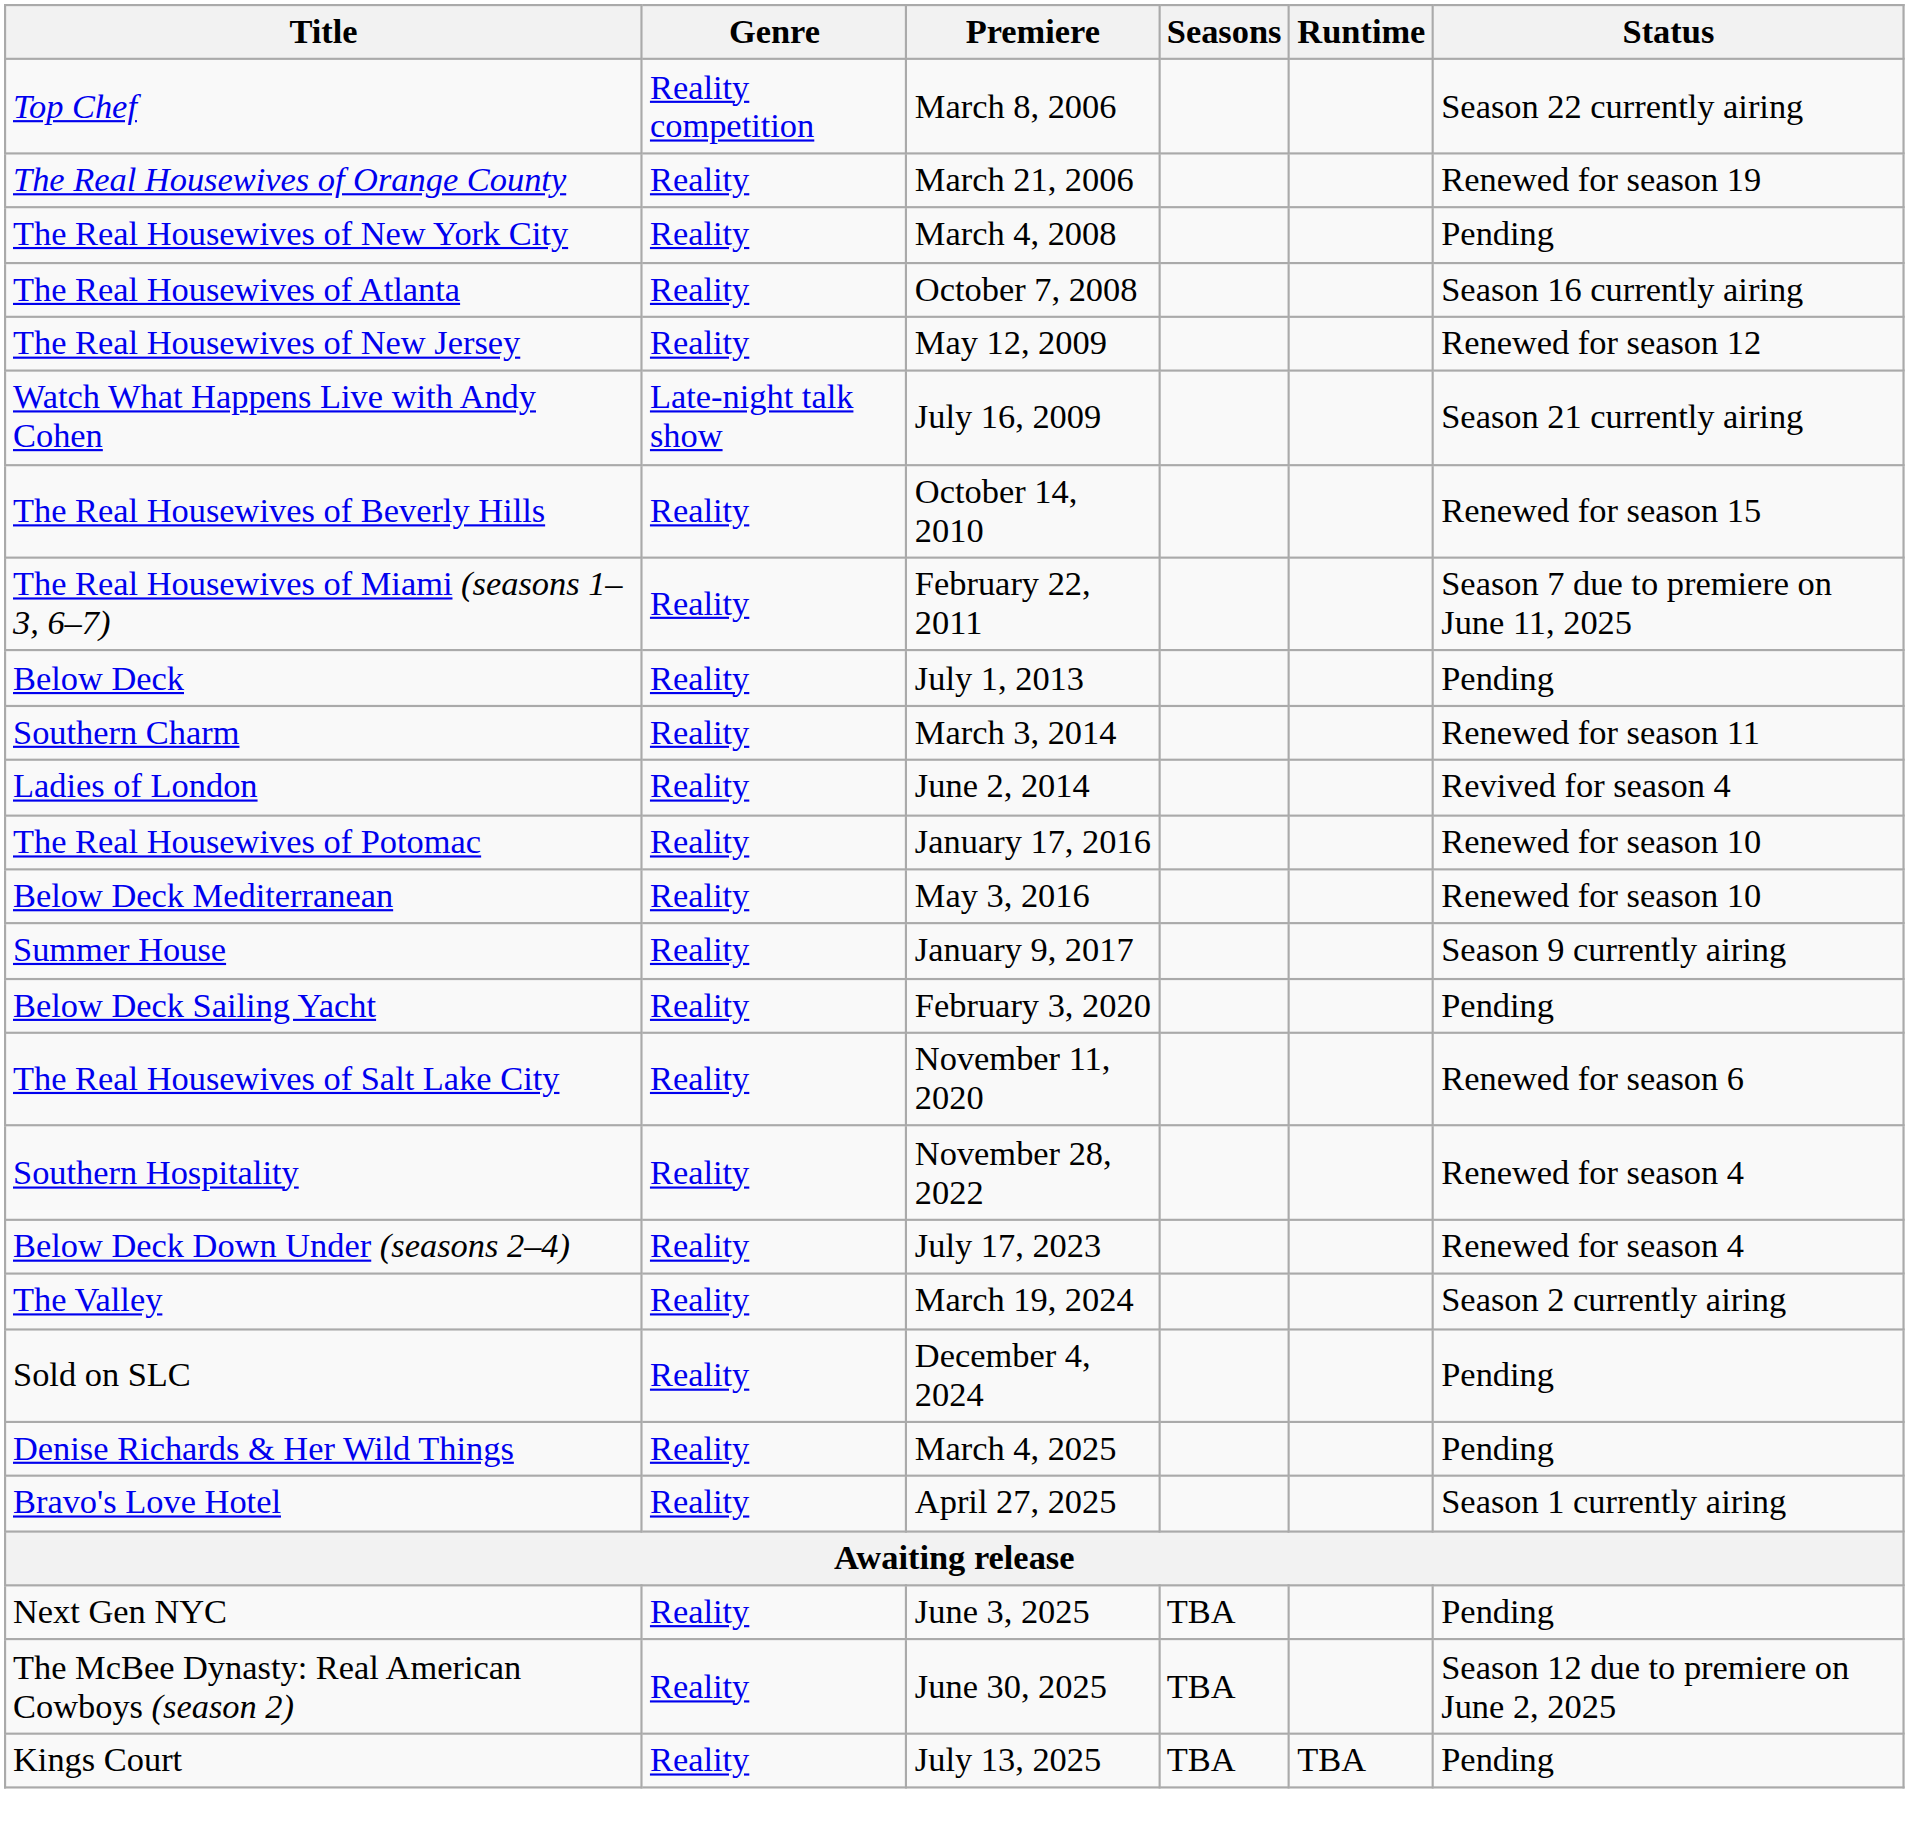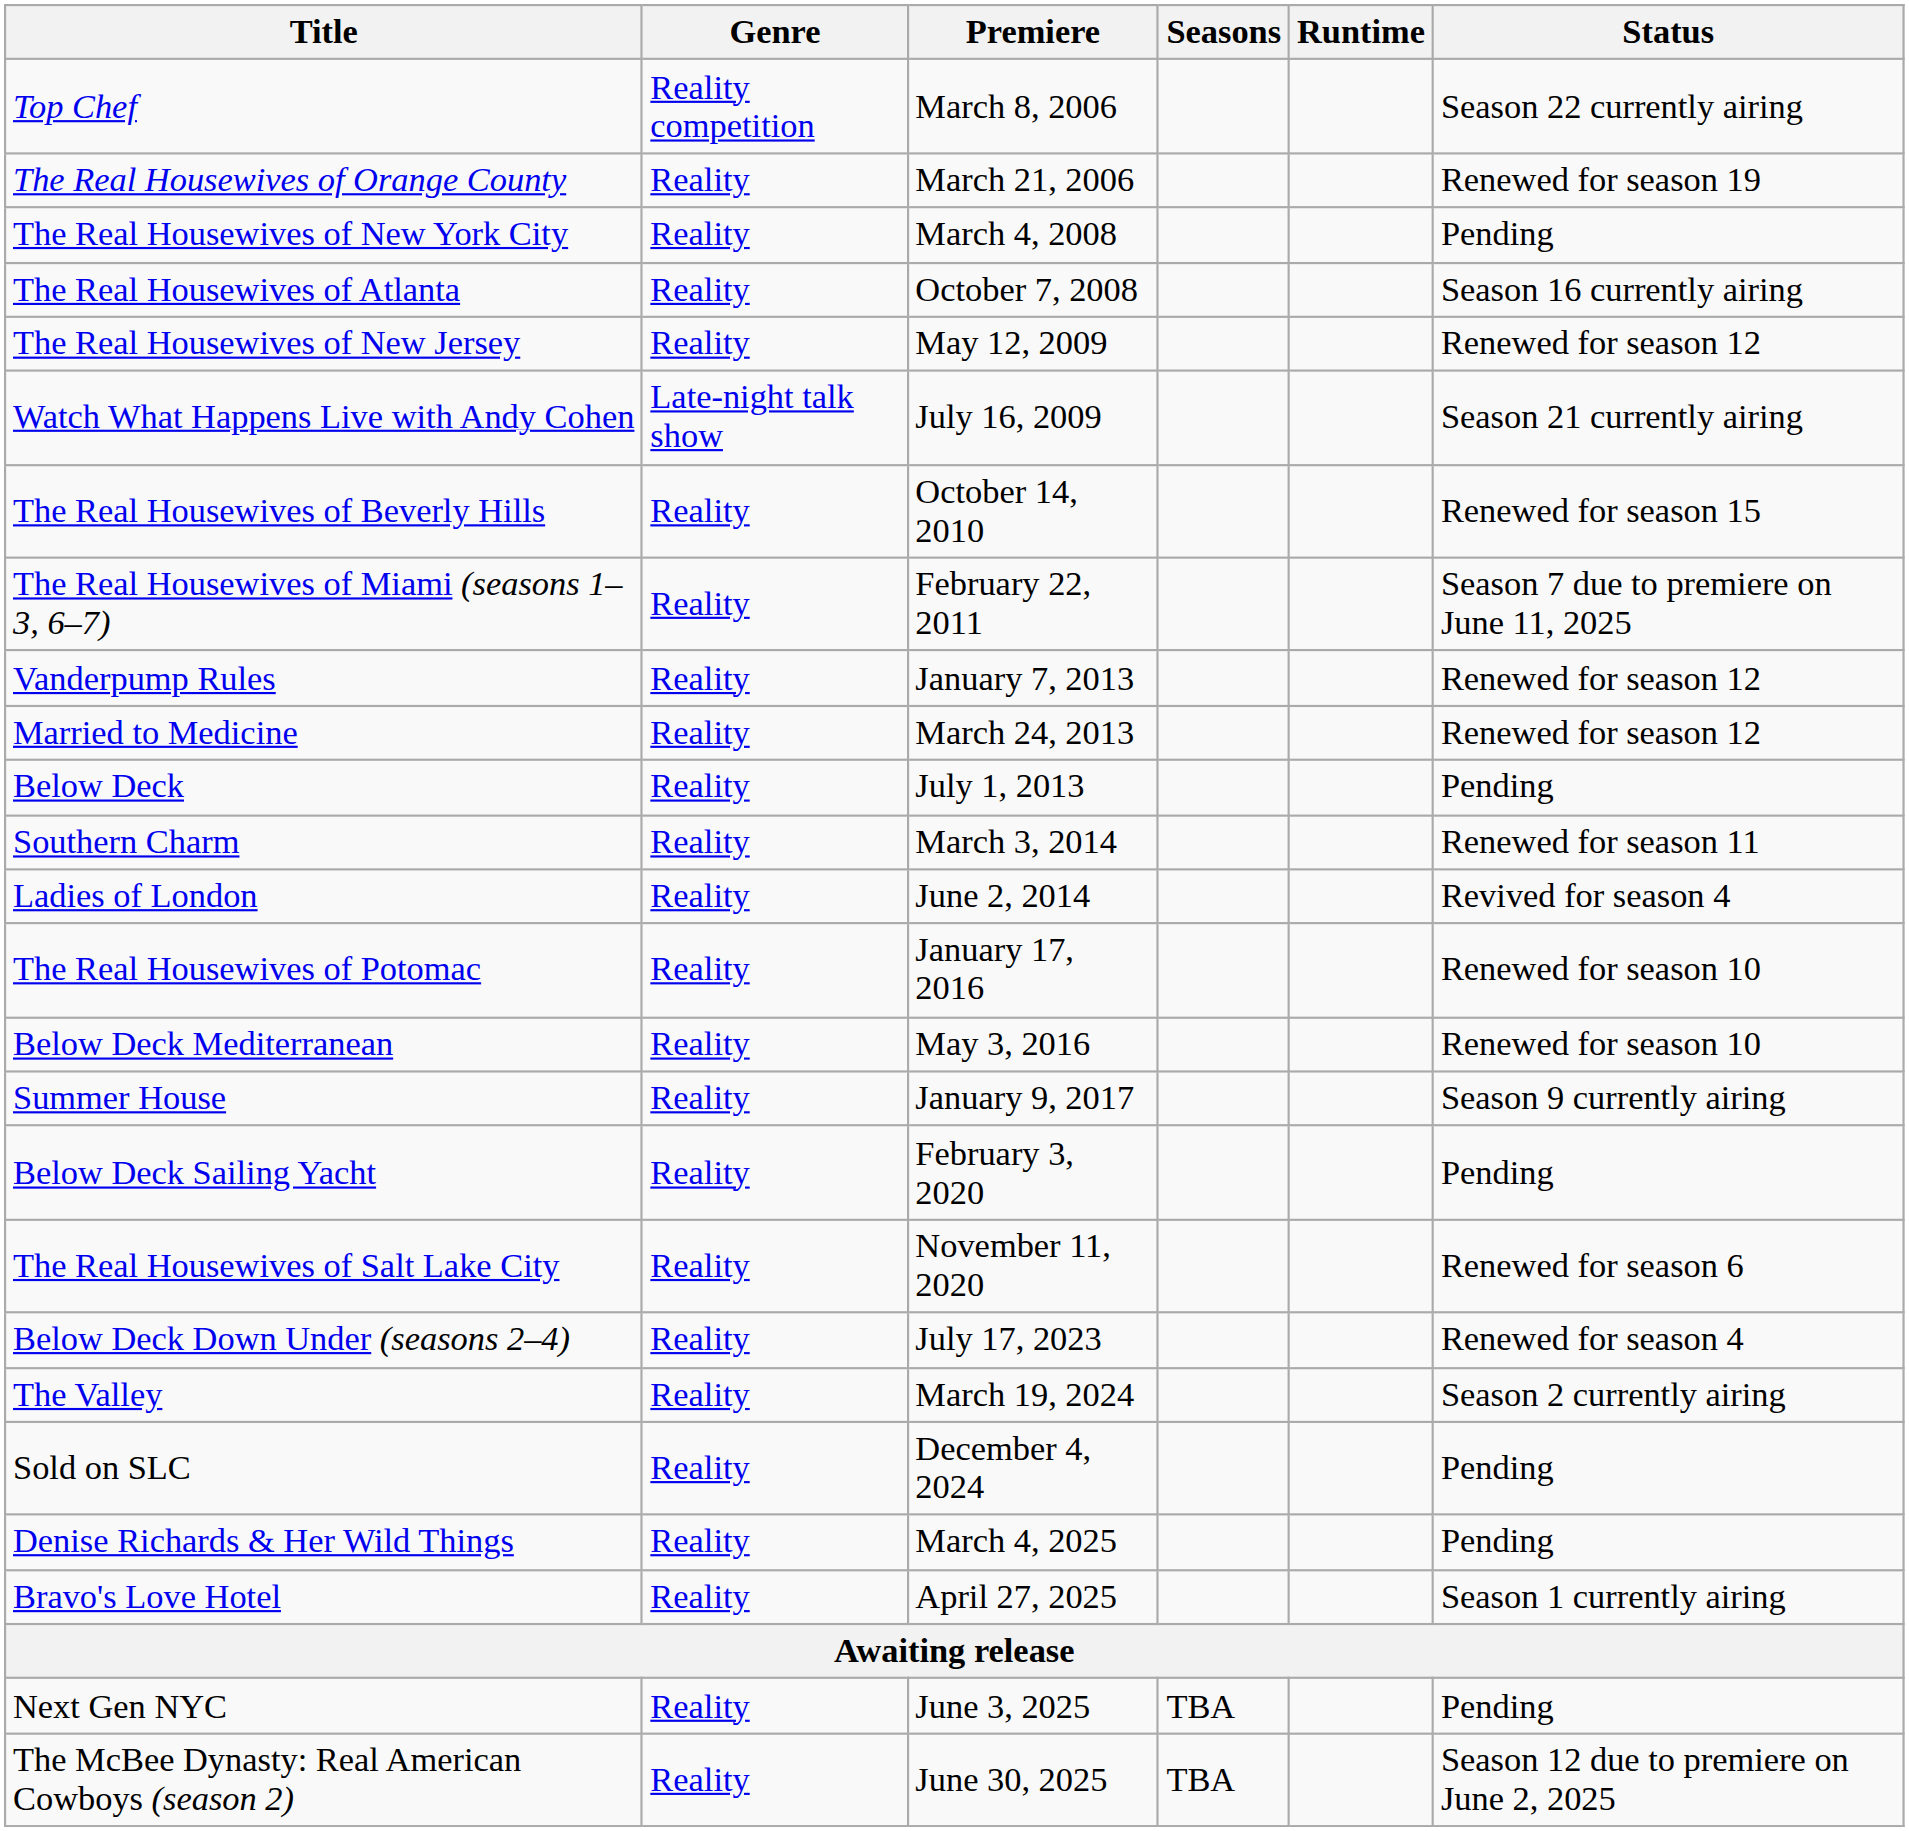 <table class="wikitable sortable" style="width:100%;">
 <tr>
 <th>Title</th>
 <th>Genre</th>
 <th>Premiere</th>
 <th>Seasons</th>
 <th>Runtime</th>
 <th>Status</th>
 </tr>
 <tr>
 <td><em><a href='#'>Top Chef</a></em></td>
 <td><a href='#'>Reality competition</a></td>
 <td>March 8, 2006</td>
 <td></td>
 <td></td>
 <td>Season 22 currently airing</td>
 </tr>
 <tr>
 <td><em><a href='#'>The Real Housewives of Orange County</a></em></td>
 <td><a href='#'>Reality</a><em></td>
 <td>March 21, 2006</td>
 <td></td>
 <td></td>
 <td>Renewed for season 19</td>
 </tr>
 <tr>
 <td></em><a href='#'>The Real Housewives of New York City</a><em></td>
 <td><a href='#'>Reality</a></td>
 <td>March 4, 2008</td>
 <td></td>
 <td></td>
 <td>Pending</td>
 </tr>
 <tr>
 <td></em><a href='#'>The Real Housewives of Atlanta</a><em></td>
 <td><a href='#'>Reality</a></td>
 <td>October 7, 2008</td>
 <td></td>
 <td></td>
 <td>Season 16 currently airing</td>
 </tr>
 <tr>
 <td></em><a href='#'>The Real Housewives of New Jersey</a><em></td>
 <td><a href='#'>Reality</a></td>
 <td>May 12, 2009</td>
 <td></td>
 <td></td>
 <td>Renewed for season 12</td>
 </tr>
 <tr>
 <td></em><a href='#'>Watch What Happens Live with Andy Cohen</a><em></td>
 <td><a href='#'>Late-night talk show</a></td>
 <td>July 16, 2009</td>
 <td></td>
 <td></td>
 <td>Season 21 currently airing</td>
 </tr>
 <tr>
 <td></em><a href='#'>The Real Housewives of Beverly Hills</a><em></td>
 <td><a href='#'>Reality</a></td>
 <td>October 14, 2010</td>
 <td></td>
 <td></td>
 <td>Renewed for season 15</td>
 </tr>
 <tr>
 <td></em><a href='#'>The Real Housewives of Miami</a><em> (seasons 1–3, 6–7)</td>
 <td><a href='#'>Reality</a></td>
 <td>February 22, 2011</td>
 <td></td>
 <td></td>
 <td>Season 7 due to premiere on June 11, 2025</td>
 </tr>
 <tr>
+<td></em><a href='#'>Vanderpump Rules</a><em></td>
+<td><a href='#'>Reality</a></td>
+<td>January 7, 2013</td>
+<td></td>
+<td></td>
+<td>Renewed for season 12</td>
+</tr>
+<tr>
+<td></em><a href='#'>Married to Medicine</a><em></td>
+<td><a href='#'>Reality</a></td>
+<td>March 24, 2013</td>
+<td></td>
+<td></td>
+<td>Renewed for season 12</td>
+</tr>
+<tr>
 <td></em><a href='#'>Below Deck</a><em></td>
 <td><a href='#'>Reality</a></td>
 <td>July 1, 2013</td>
 <td></td>
 <td></td>
 <td>Pending</td>
 </tr>
 <tr>
 <td></em><a href='#'>Southern Charm</a><em></td>
 <td><a href='#'>Reality</a></td>
 <td>March 3, 2014</td>
 <td></td>
 <td></td>
 <td>Renewed for season 11</td>
 </tr>
 <tr>
 <td></em><a href='#'>Ladies of London</a><em></td>
 <td><a href='#'>Reality</a></td>
 <td>June 2, 2014</td>
 <td></td>
 <td></td>
 <td>Revived for season 4</td>
 </tr>
 <tr>
 <td></em><a href='#'>The Real Housewives of Potomac</a><em></td>
 <td><a href='#'>Reality</a></td>
 <td>January 17, 2016</td>
 <td></td>
 <td></td>
 <td>Renewed for season 10</td>
 </tr>
 <tr>
 <td></em><a href='#'>Below Deck Mediterranean</a><em></td>
 <td><a href='#'>Reality</a></td>
 <td>May 3, 2016</td>
 <td></td>
 <td></td>
 <td>Renewed for season 10</td>
 </tr>
 <tr>
 <td></em><a href='#'>Summer House</a><em></td>
 <td><a href='#'>Reality</a></td>
 <td>January 9, 2017</td>
 <td></td>
 <td></td>
 <td>Season 9 currently airing</td>
 </tr>
 <tr>
 <td></em><a href='#'>Below Deck Sailing Yacht</a><em></td>
 <td><a href='#'>Reality</a></td>
 <td>February 3, 2020</td>
 <td></td>
 <td></td>
 <td>Pending</td>
 </tr>
 <tr>
 <td></em><a href='#'>The Real Housewives of Salt Lake City</a><em></td>
 <td><a href='#'>Reality</a></td>
 <td>November 11, 2020</td>
 <td></td>
 <td></td>
 <td>Renewed for season 6</td>
 </tr>
 <tr>
-<td></em><a href='#'>Southern Hospitality</a><em></td>
-<td><a href='#'>Reality</a></td>
-<td>November 28, 2022</td>
-<td></td>
-<td></td>
-<td>Renewed for season 4</td>
-</tr>
-<tr>
 <td></em><a href='#'>Below Deck Down Under</a><em> (seasons 2–4)</td>
 <td><a href='#'>Reality</a></td>
 <td>July 17, 2023</td>
 <td></td>
 <td></td>
 <td>Renewed for season 4</td>
 </tr>
 <tr>
 <td></em><a href='#'>The Valley</a><em></td>
 <td><a href='#'>Reality</a></td>
 <td>March 19, 2024</td>
 <td></td>
 <td></td>
 <td>Season 2 currently airing</td>
 </tr>
 <tr>
 <td></em>Sold on SLC<em></td>
 <td><a href='#'>Reality</a></td>
 <td>December 4, 2024</td>
 <td></td>
 <td></td>
 <td>Pending</td>
 </tr>
 <tr>
 <td></em><a href='#'>Denise Richards & Her Wild Things</a><em></td>
 <td><a href='#'>Reality</a></td>
 <td>March 4, 2025</td>
 <td></td>
 <td></td>
 <td>Pending</td>
 </tr>
 <tr>
 <td></em><a href='#'>Bravo's Love Hotel</a><em></td>
 <td><a href='#'>Reality</a></td>
 <td>April 27, 2025</td>
 <td></td>
 <td></td>
 <td>Season 1 currently airing</td>
 </tr>
 <tr>
 <th colspan="6">Awaiting release</th>
 </tr>
 <tr>
 <td></em>Next Gen NYC<em></td>
 <td><a href='#'>Reality</a></td>
 <td>June 3, 2025</td>
 <td>TBA</td>
 <td></td>
 <td>Pending</td>
 </tr>
 <tr>
 <td></em>The McBee Dynasty: Real American Cowboys<em> (season 2)</td>
 <td><a href='#'>Reality</a></td>
 <td>June 30, 2025</td>
 <td>TBA</td>
 <td></td>
 <td>Season 12 due to premiere on June 2, 2025</td>
 </tr>
-<tr>
-<td></em>Kings Court<em></td>
-<td><a href='#'>Reality</a></td>
-<td>July 13, 2025</td>
-<td>TBA</td>
-<td>TBA</td>
-<td>Pending</td>
-</tr>
 </table>
